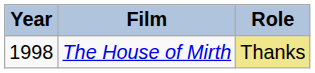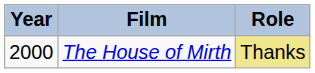 <table class="wikitable" style="font-size:100%;">
 <tr>
 <th style="background:#B0C4DE;">Year</th>
 <th style="background:#B0C4DE;">Film</th>
 <th style="background:#B0C4DE;">Role</th>
 </tr>
 <tr>
-<td>1998</td>
+<td>2000</td>
 <td><em><a href='#'>The House of Mirth</a></em></td>
 <td style="background: khaki;">Thanks</td>
 </tr>
 </table>
